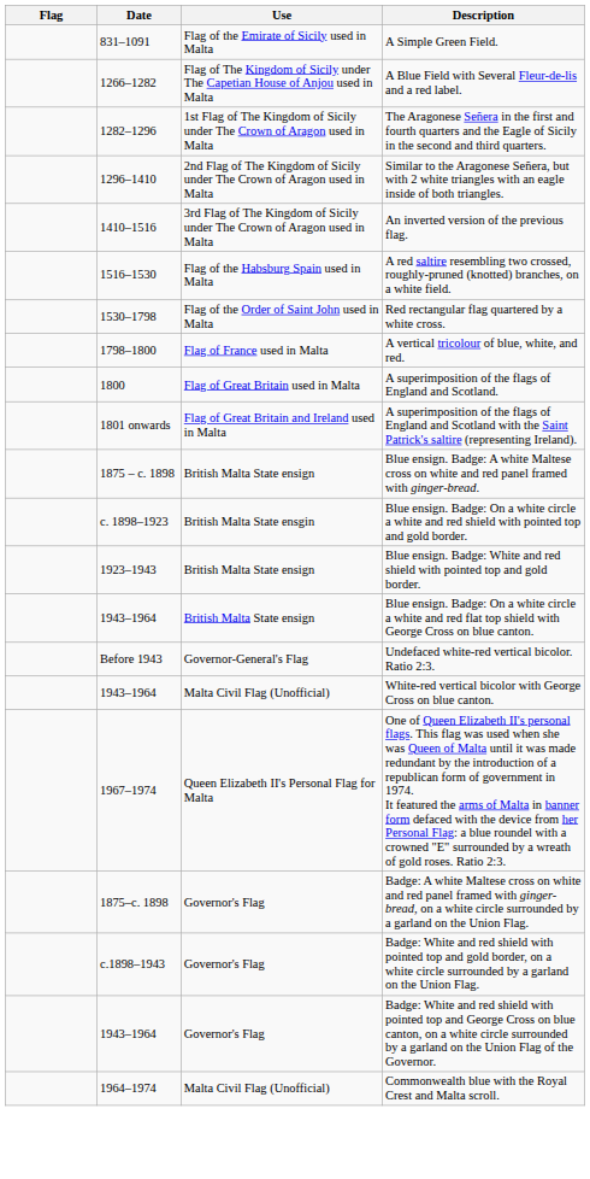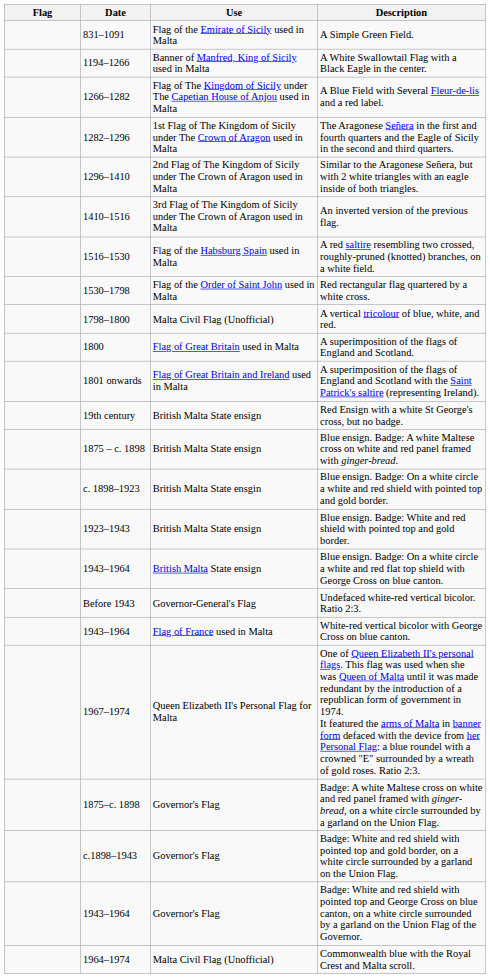 <table class="wikitable">
 <tr>
 <th style="width:110px;">Flag</th>
 <th style="width:100px;">Date</th>
 <th style="width:250px;">Use</th>
 <th style="width:250px;">Description</th>
 </tr>
 <tr>
 <td></td>
 <td>831–1091</td>
 <td>Flag of the <a href='#'>Emirate of Sicily</a> used in Malta</td>
 <td>A Simple Green Field.</td>
+</tr>
+<tr>
+<td></td>
+<td>1194–1266</td>
+<td>Banner of <a href='#'>Manfred, King of Sicily</a> used in Malta</td>
+<td>A White Swallowtail Flag with a Black Eagle in the center.</td>
 </tr>
 <tr>
 <td></td>
 <td>1266–1282</td>
 <td>Flag of The <a href='#'>Kingdom of Sicily</a> under The <a href='#'>Capetian House of Anjou</a> used in Malta</td>
 <td>A Blue Field with Several <a href='#'>Fleur-de-lis</a> and a red label.</td>
 </tr>
 <tr>
 <td></td>
 <td>1282–1296</td>
 <td>1st Flag of The Kingdom of Sicily under The <a href='#'>Crown of Aragon</a> used in Malta</td>
 <td>The Aragonese <a href='#'>Señera</a> in the first and fourth quarters and the Eagle of Sicily in the second and third quarters.</td>
 </tr>
 <tr>
 <td></td>
 <td>1296–1410</td>
 <td>2nd Flag of The Kingdom of Sicily under The Crown of Aragon used in Malta</td>
 <td>Similar to the Aragonese Señera, but with 2 white triangles with an eagle inside of both triangles.</td>
 </tr>
 <tr>
 <td></td>
 <td>1410–1516</td>
 <td>3rd Flag of The Kingdom of Sicily under The Crown of Aragon used in Malta</td>
 <td>An inverted version of the previous flag.</td>
 </tr>
 <tr>
 <td></td>
 <td>1516–1530</td>
 <td>Flag of the <a href='#'>Habsburg Spain</a> used in Malta</td>
 <td>A red <a href='#'>saltire</a> resembling two crossed, roughly-pruned (knotted) branches, on a white field.</td>
 </tr>
 <tr>
 <td></td>
 <td>1530–1798</td>
 <td>Flag of the <a href='#'>Order of Saint John</a> used in Malta</td>
 <td>Red rectangular flag quartered by a white cross.</td>
 </tr>
 <tr>
 <td></td>
 <td>1798–1800</td>
-<td><a href='#'>Flag of France</a> used in Malta</td>
+<td>Malta Civil Flag (Unofficial)</td>
 <td>A vertical <a href='#'>tricolour</a> of blue, white, and red.</td>
 </tr>
 <tr>
 <td></td>
 <td>1800</td>
 <td><a href='#'>Flag of Great Britain</a> used in Malta</td>
 <td>A superimposition of the flags of England and Scotland.</td>
 </tr>
 <tr>
 <td></td>
 <td>1801 onwards</td>
 <td><a href='#'>Flag of Great Britain and Ireland</a> used in Malta</td>
 <td>A superimposition of the flags of England and Scotland with the <a href='#'>Saint Patrick's saltire</a> (representing Ireland).</td>
+</tr>
+<tr>
+<td></td>
+<td>19th century</td>
+<td>British Malta State ensign</td>
+<td>Red Ensign with a white St George's cross, but no badge.</td>
 </tr>
 <tr>
 <td></td>
 <td>1875 – c. 1898</td>
 <td>British Malta State ensign</td>
 <td>Blue ensign. Badge: A white Maltese cross on white and red panel framed with <em>ginger-bread</em>.</td>
 </tr>
 <tr>
 <td></td>
 <td>c. 1898–1923</td>
 <td>British Malta State ensgin</td>
 <td>Blue ensign. Badge: On a white circle a white and red shield with pointed top and gold border.</td>
 </tr>
 <tr>
 <td></td>
 <td>1923–1943</td>
 <td>British Malta State ensign</td>
 <td>Blue ensign. Badge: White and red shield with pointed top and gold border.</td>
 </tr>
 <tr>
 <td></td>
 <td>1943–1964</td>
 <td><a href='#'>British Malta</a> State ensign</td>
 <td>Blue ensign. Badge: On a white circle a white and red flat top shield with George Cross on blue canton.</td>
 </tr>
 <tr>
 <td></td>
 <td>Before 1943</td>
 <td>Governor-General's Flag</td>
 <td>Undefaced white-red vertical bicolor. Ratio 2:3.</td>
 </tr>
 <tr>
 <td></td>
 <td>1943–1964</td>
-<td>Malta Civil Flag (Unofficial)</td>
+<td><a href='#'>Flag of France</a> used in Malta</td>
 <td>White-red vertical bicolor with George Cross on blue canton.</td>
 </tr>
 <tr>
 <td></td>
 <td>1967–1974</td>
 <td>Queen Elizabeth II's Personal Flag for Malta</td>
 <td>One of <a href='#'>Queen Elizabeth II's personal flags</a>. This flag was used when she was <a href='#'>Queen of Malta</a> until it was made redundant by the introduction of a republican form of government in 1974.<br>It featured the <a href='#'>arms of Malta</a> in <a href='#'>banner form</a> defaced with the device from <a href='#'>her Personal Flag</a>: a blue roundel with a crowned "E" surrounded by a wreath of gold roses. Ratio 2:3.</td>
 </tr>
 <tr>
 <td></td>
 <td>1875–c. 1898</td>
 <td>Governor's Flag</td>
 <td>Badge: A white Maltese cross on white and red panel framed with <em>ginger-bread</em>, on a white circle surrounded by a garland on the Union Flag.</td>
 </tr>
 <tr>
 <td></td>
 <td>c.1898–1943</td>
 <td>Governor's Flag</td>
 <td>Badge: White and red shield with pointed top and gold border, on a white circle surrounded by a garland on the Union Flag.</td>
 </tr>
 <tr>
 <td></td>
 <td>1943–1964</td>
 <td>Governor's Flag</td>
 <td>Badge: White and red shield with pointed top and George Cross on blue canton, on a white circle surrounded by a garland on the Union Flag of the Governor.</td>
 </tr>
 <tr>
 <td></td>
 <td>1964–1974</td>
 <td>Malta Civil Flag (Unofficial)</td>
 <td>Commonwealth blue with the Royal Crest and Malta scroll.</td>
 </tr>
 </table>
